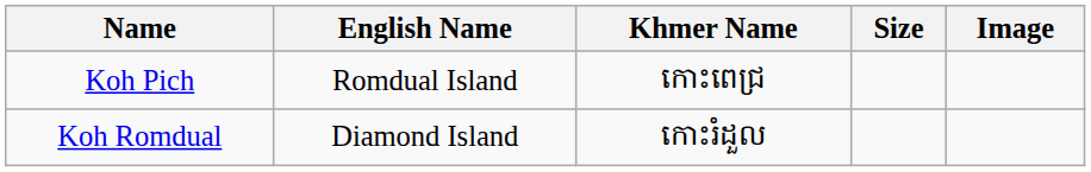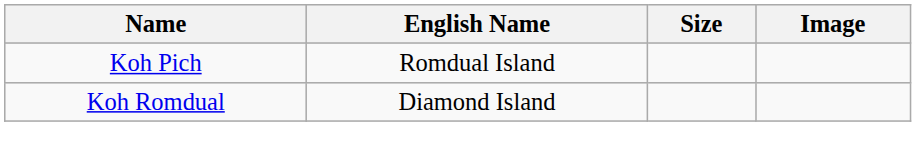 <table class="wikitable sortable"  style="text-align:center; width:95%">
 <tr>
 <th>Name</th>
 <th>English Name</th>
-<th>Khmer Name</th>
 <th>Size</th>
 <th>Image</th>
 </tr>
 <tr>
 <td><a href='#'>Koh Pich</a></td>
 <td>Romdual Island</td>
-<td>កោះពេជ្រ</td>
 <td></td>
 <td></td>
 </tr>
 <tr>
 <td><a href='#'>Koh Romdual</a></td>
 <td>Diamond Island</td>
-<td>កោះរំដួល</td>
 <td></td>
 <td></td>
 </tr>
 </table>
